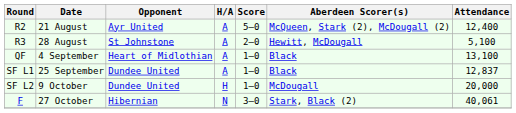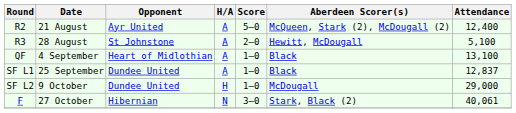 <table class="wikitable" style="text-align:center">
 <tr>
 <th>Round</th>
 <th>Date</th>
 <th>Opponent</th>
 <th>H/A</th>
 <th>Score</th>
 <th>Aberdeen Scorer(s)</th>
 <th>Attendance</th>
 </tr>
 <tr bgcolor=#EEFFEE>
 <td>R2</td>
 <td align=left>21 August</td>
 <td align=left><a href='#'>Ayr United</a></td>
 <td><a href='#'>A</a></td>
 <td>5–0</td>
 <td align=left><a href='#'>McQueen</a>, <a href='#'>Stark</a> (2), <a href='#'>McDougall</a> (2)</td>
 <td>12,400</td>
 </tr>
 <tr bgcolor=#EEFFEE>
 <td>R3</td>
 <td align=left>28 August</td>
 <td align=left><a href='#'>St Johnstone</a></td>
 <td><a href='#'>A</a></td>
 <td>2–0</td>
 <td align=left><a href='#'>Hewitt</a>, <a href='#'>McDougall</a></td>
 <td>5,100</td>
 </tr>
 <tr bgcolor=#EEFFEE>
 <td>QF</td>
 <td align=left>4 September</td>
 <td align=left><a href='#'>Heart of Midlothian</a></td>
 <td><a href='#'>A</a></td>
 <td>1–0</td>
 <td align=left><a href='#'>Black</a></td>
 <td>13,100</td>
 </tr>
 <tr bgcolor=#EEFFEE>
 <td>SF L1</td>
 <td align=left>25 September</td>
 <td align=left><a href='#'>Dundee United</a></td>
 <td><a href='#'>A</a></td>
 <td>1–0</td>
 <td align=left><a href='#'>Black</a></td>
 <td>12,837</td>
 </tr>
 <tr bgcolor=#EEFFEE>
 <td>SF L2</td>
 <td align=left>9 October</td>
 <td align=left><a href='#'>Dundee United</a></td>
 <td><a href='#'>H</a></td>
 <td>1–0</td>
 <td align=left><a href='#'>McDougall</a></td>
-<td>20,000</td>
+<td>29,000</td>
 </tr>
 <tr bgcolor=#EEFFEE>
 <td><a href='#'>F</a></td>
 <td align=left>27 October</td>
 <td align=left><a href='#'>Hibernian</a></td>
 <td><a href='#'>N</a></td>
 <td>3–0</td>
 <td align=left><a href='#'>Stark</a>, <a href='#'>Black</a> (2)</td>
 <td>40,061</td>
 </tr>
 <tr>
 </tr>
 </table>
